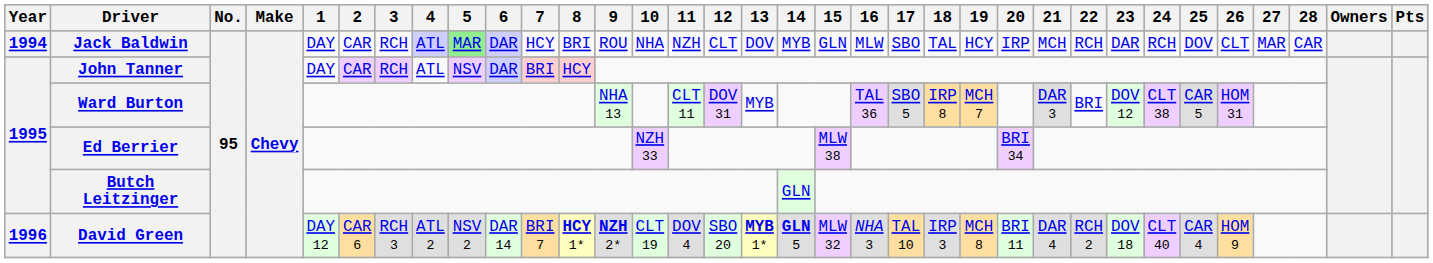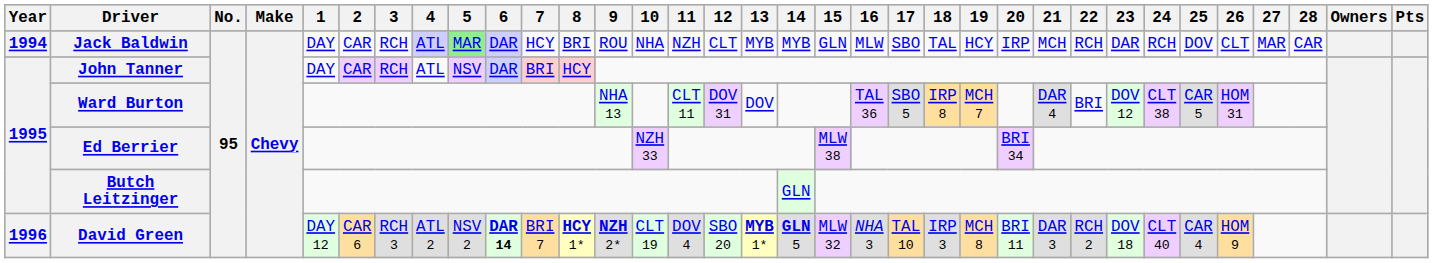 <table class="wikitable" style="text-align:center; font-size:75%">
 <tr>
 <th>Year</th>
 <th>Driver</th>
 <th>No.</th>
 <th>Make</th>
 <th>1</th>
 <th>2</th>
 <th>3</th>
 <th>4</th>
 <th>5</th>
 <th>6</th>
 <th>7</th>
 <th>8</th>
 <th>9</th>
 <th>10</th>
 <th>11</th>
 <th>12</th>
 <th>13</th>
 <th>14</th>
 <th>15</th>
 <th>16</th>
 <th>17</th>
 <th>18</th>
 <th>19</th>
 <th>20</th>
 <th>21</th>
 <th>22</th>
 <th>23</th>
 <th>24</th>
 <th>25</th>
 <th>26</th>
 <th>27</th>
 <th>28</th>
 <th>Owners</th>
 <th>Pts</th>
 </tr>
 <tr>
 <th><a href='#'>1994</a></th>
 <th><a href='#'>Jack Baldwin</a></th>
 <th rowspan=6>95</th>
 <th rowspan=6><a href='#'>Chevy</a></th>
 <td><a href='#'>DAY</a></td>
 <td><a href='#'>CAR</a></td>
 <td><a href='#'>RCH</a></td>
 <td style="background:#CFCFFF;"><a href='#'>ATL</a><br></td>
 <td style="background: lightgreen;"><a href='#'>MAR</a></td>
 <td style="background:#CFCFFF;"><a href='#'>DAR</a><br></td>
 <td><a href='#'>HCY</a></td>
 <td><a href='#'>BRI</a></td>
 <td><a href='#'>ROU</a></td>
 <td><a href='#'>NHA</a></td>
 <td><a href='#'>NZH</a></td>
 <td><a href='#'>CLT</a></td>
-<td><a href='#'>DOV</a></td>
+<td><a href='#'>MYB</a></td>
 <td><a href='#'>MYB</a></td>
 <td><a href='#'>GLN</a></td>
 <td><a href='#'>MLW</a></td>
 <td><a href='#'>SBO</a></td>
 <td><a href='#'>TAL</a></td>
 <td><a href='#'>HCY</a></td>
 <td><a href='#'>IRP</a></td>
 <td><a href='#'>MCH</a></td>
 <td><a href='#'>RCH</a></td>
 <td><a href='#'>DAR</a></td>
 <td><a href='#'>RCH</a></td>
 <td><a href='#'>DOV</a></td>
 <td><a href='#'>CLT</a></td>
 <td><a href='#'>MAR</a></td>
 <td><a href='#'>CAR</a></td>
 <th></th>
 <th></th>
 </tr>
 <tr>
 <th rowspan=4><a href='#'>1995</a></th>
 <th><a href='#'>John Tanner</a></th>
 <td><a href='#'>DAY</a></td>
 <td style="background:#EFCFFF;"><a href='#'>CAR</a><br></td>
 <td style="background:#EFCFFF;"><a href='#'>RCH</a><br></td>
 <td><a href='#'>ATL</a></td>
 <td style="background:#EFCFFF;"><a href='#'>NSV</a><br></td>
 <td style="background:#CFCFFF;"><a href='#'>DAR</a><br></td>
 <td style="background:#FFCFCF;"><a href='#'>BRI</a><br></td>
 <td style="background:#FFCFCF;"><a href='#'>HCY</a><br></td>
 <td colspan=20></td>
 <th rowspan=4></th>
 <th rowspan=4></th>
 </tr>
 <tr>
 <th><a href='#'>Ward Burton</a></th>
 <td colspan=8></td>
 <td style="background:#DFFFDF;"><a href='#'>NHA</a><br><small>13</small></td>
 <td></td>
 <td style="background:#DFFFDF;"><a href='#'>CLT</a><br><small>11</small></td>
 <td style="background:#EFCFFF;"><a href='#'>DOV</a><br><small>31</small></td>
-<td><a href='#'>MYB</a></td>
+<td><a href='#'>DOV</a></td>
 <td colspan=2></td>
 <td style="background:#EFCFFF;"><a href='#'>TAL</a><br><small>36</small></td>
 <td style="background:#DFDFDF;"><a href='#'>SBO</a><br><small>5</small></td>
 <td style="background:#FFDF9F;"><a href='#'>IRP</a><br><small>8</small></td>
 <td style="background:#FFDF9F;"><a href='#'>MCH</a><br><small>7</small></td>
 <td></td>
-<td style="background:#DFDFDF;"><a href='#'>DAR</a><br><small>3</small></td>
+<td style="background:#DFDFDF;"><a href='#'>DAR</a><br><small>4</small></td>
 <td><a href='#'>BRI</a></td>
 <td style="background:#DFFFDF;"><a href='#'>DOV</a><br><small>12</small></td>
 <td style="background:#EFCFFF;"><a href='#'>CLT</a><br><small>38</small></td>
 <td style="background:#DFDFDF;"><a href='#'>CAR</a><br><small>5</small></td>
 <td style="background:#EFCFFF;"><a href='#'>HOM</a><br><small>31</small></td>
 <td colspan=2></td>
 </tr>
 <tr>
 <th><a href='#'>Ed Berrier</a></th>
 <td colspan=9></td>
 <td style="background:#EFCFFF;"><a href='#'>NZH</a><br><small>33</small></td>
 <td colspan=4></td>
 <td style="background:#EFCFFF;"><a href='#'>MLW</a><br><small>38</small></td>
 <td colspan=4></td>
 <td style="background:#EFCFFF;"><a href='#'>BRI</a><br><small>34</small></td>
 <td colspan=8></td>
 </tr>
 <tr>
 <th><a href='#'>Butch Leitzinger</a></th>
 <td colspan=13></td>
 <td style="background:#DFFFDF;"><a href='#'>GLN</a><br></td>
 <td colspan=14></td>
 </tr>
 <tr>
 <th><a href='#'>1996</a></th>
 <th><a href='#'>David Green</a></th>
 <td style="background:#DFFFDF;"><a href='#'>DAY</a><br><small>12</small></td>
 <td style="background:#FFDF9F;"><a href='#'>CAR</a><br><small>6</small></td>
 <td style="background:#DFDFDF;"><a href='#'>RCH</a><br><small>3</small></td>
 <td style="background:#DFDFDF;"><a href='#'>ATL</a><br><small>2</small></td>
 <td style="background:#DFDFDF;"><a href='#'>NSV</a><br><small>2</small></td>
-<td style="background:#DFFFDF;"><a href='#'>DAR</a><br><small>14</small></td>
+<td style="background:#DFFFDF;"><strong><a href='#'>DAR</a><br><small>14</small></strong></td>
 <td style="background:#FFDF9F;"><a href='#'>BRI</a><br><small>7</small></td>
 <td style="background:#FFFFBF;"><strong><a href='#'>HCY</a></strong><br><small>1*</small></td>
 <td style="background:#DFDFDF;"><strong><a href='#'>NZH</a></strong><br><small>2*</small></td>
 <td style="background:#DFFFDF;"><a href='#'>CLT</a><br><small>19</small></td>
 <td style="background:#DFDFDF;"><a href='#'>DOV</a><br><small>4</small></td>
 <td style="background:#DFFFDF;"><a href='#'>SBO</a><br><small>20</small></td>
 <td style="background:#FFFFBF;"><strong><a href='#'>MYB</a></strong><br><small>1*</small></td>
 <td style="background:#DFDFDF;"><strong><a href='#'>GLN</a></strong><br><small>5</small></td>
 <td style="background:#EFCFFF;"><a href='#'>MLW</a><br><small>32</small></td>
 <td style="background:#DFDFDF;"><em><a href='#'>NHA</a></em><br><small>3</small></td>
 <td style="background:#FFDF9F;"><a href='#'>TAL</a><br><small>10</small></td>
 <td style="background:#DFDFDF;"><a href='#'>IRP</a><br><small>3</small></td>
 <td style="background:#FFDF9F;"><a href='#'>MCH</a><br><small>8</small></td>
 <td style="background:#DFFFDF;"><a href='#'>BRI</a><br><small>11</small></td>
-<td style="background:#DFDFDF;"><a href='#'>DAR</a><br><small>4</small></td>
+<td style="background:#DFDFDF;"><a href='#'>DAR</a><br><small>3</small></td>
 <td style="background:#DFDFDF;"><a href='#'>RCH</a><br><small>2</small></td>
 <td style="background:#DFFFDF;"><a href='#'>DOV</a><br><small>18</small></td>
 <td style="background:#EFCFFF;"><a href='#'>CLT</a><br><small>40</small></td>
 <td style="background:#DFDFDF;"><a href='#'>CAR</a><br><small>4</small></td>
 <td style="background:#FFDF9F;"><a href='#'>HOM</a><br><small>9</small></td>
 <td colspan=2></td>
 <th></th>
 <th></th>
 </tr>
 </table>
